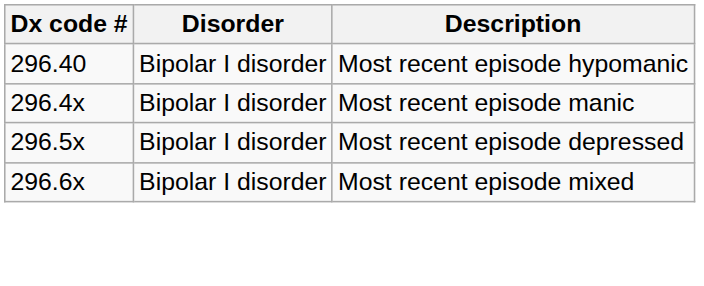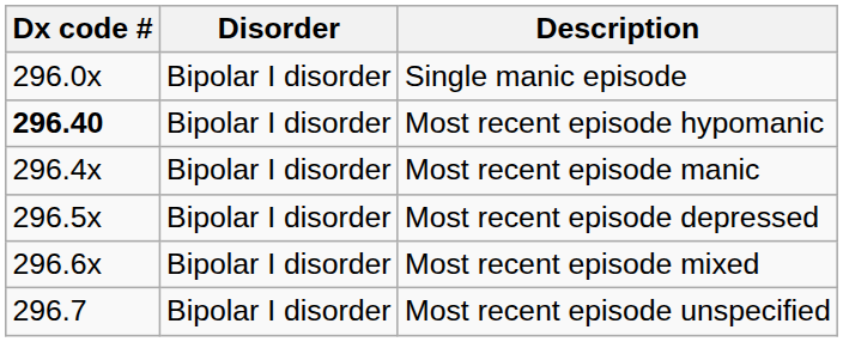 <table class="wikitable">
 <tr>
 <th>Dx code #</th>
 <th>Disorder</th>
 <th>Description</th>
 </tr>
 <tr>
-<td>296.40</td>
+<td>296.0x</td>
+<td>Bipolar I disorder</td>
+<td>Single manic episode</td>
+</tr>
+<tr>
+<td><strong>296.40</strong></td>
 <td>Bipolar I disorder</td>
 <td>Most recent episode hypomanic</td>
 </tr>
 <tr>
 <td>296.4x</td>
 <td>Bipolar I disorder</td>
 <td>Most recent episode manic</td>
 </tr>
 <tr>
 <td>296.5x</td>
 <td>Bipolar I disorder</td>
 <td>Most recent episode depressed</td>
 </tr>
 <tr>
 <td>296.6x</td>
 <td>Bipolar I disorder</td>
 <td>Most recent episode mixed</td>
 </tr>
+<tr>
+<td>296.7</td>
+<td>Bipolar I disorder</td>
+<td>Most recent episode unspecified</td>
+</tr>
 </table>
